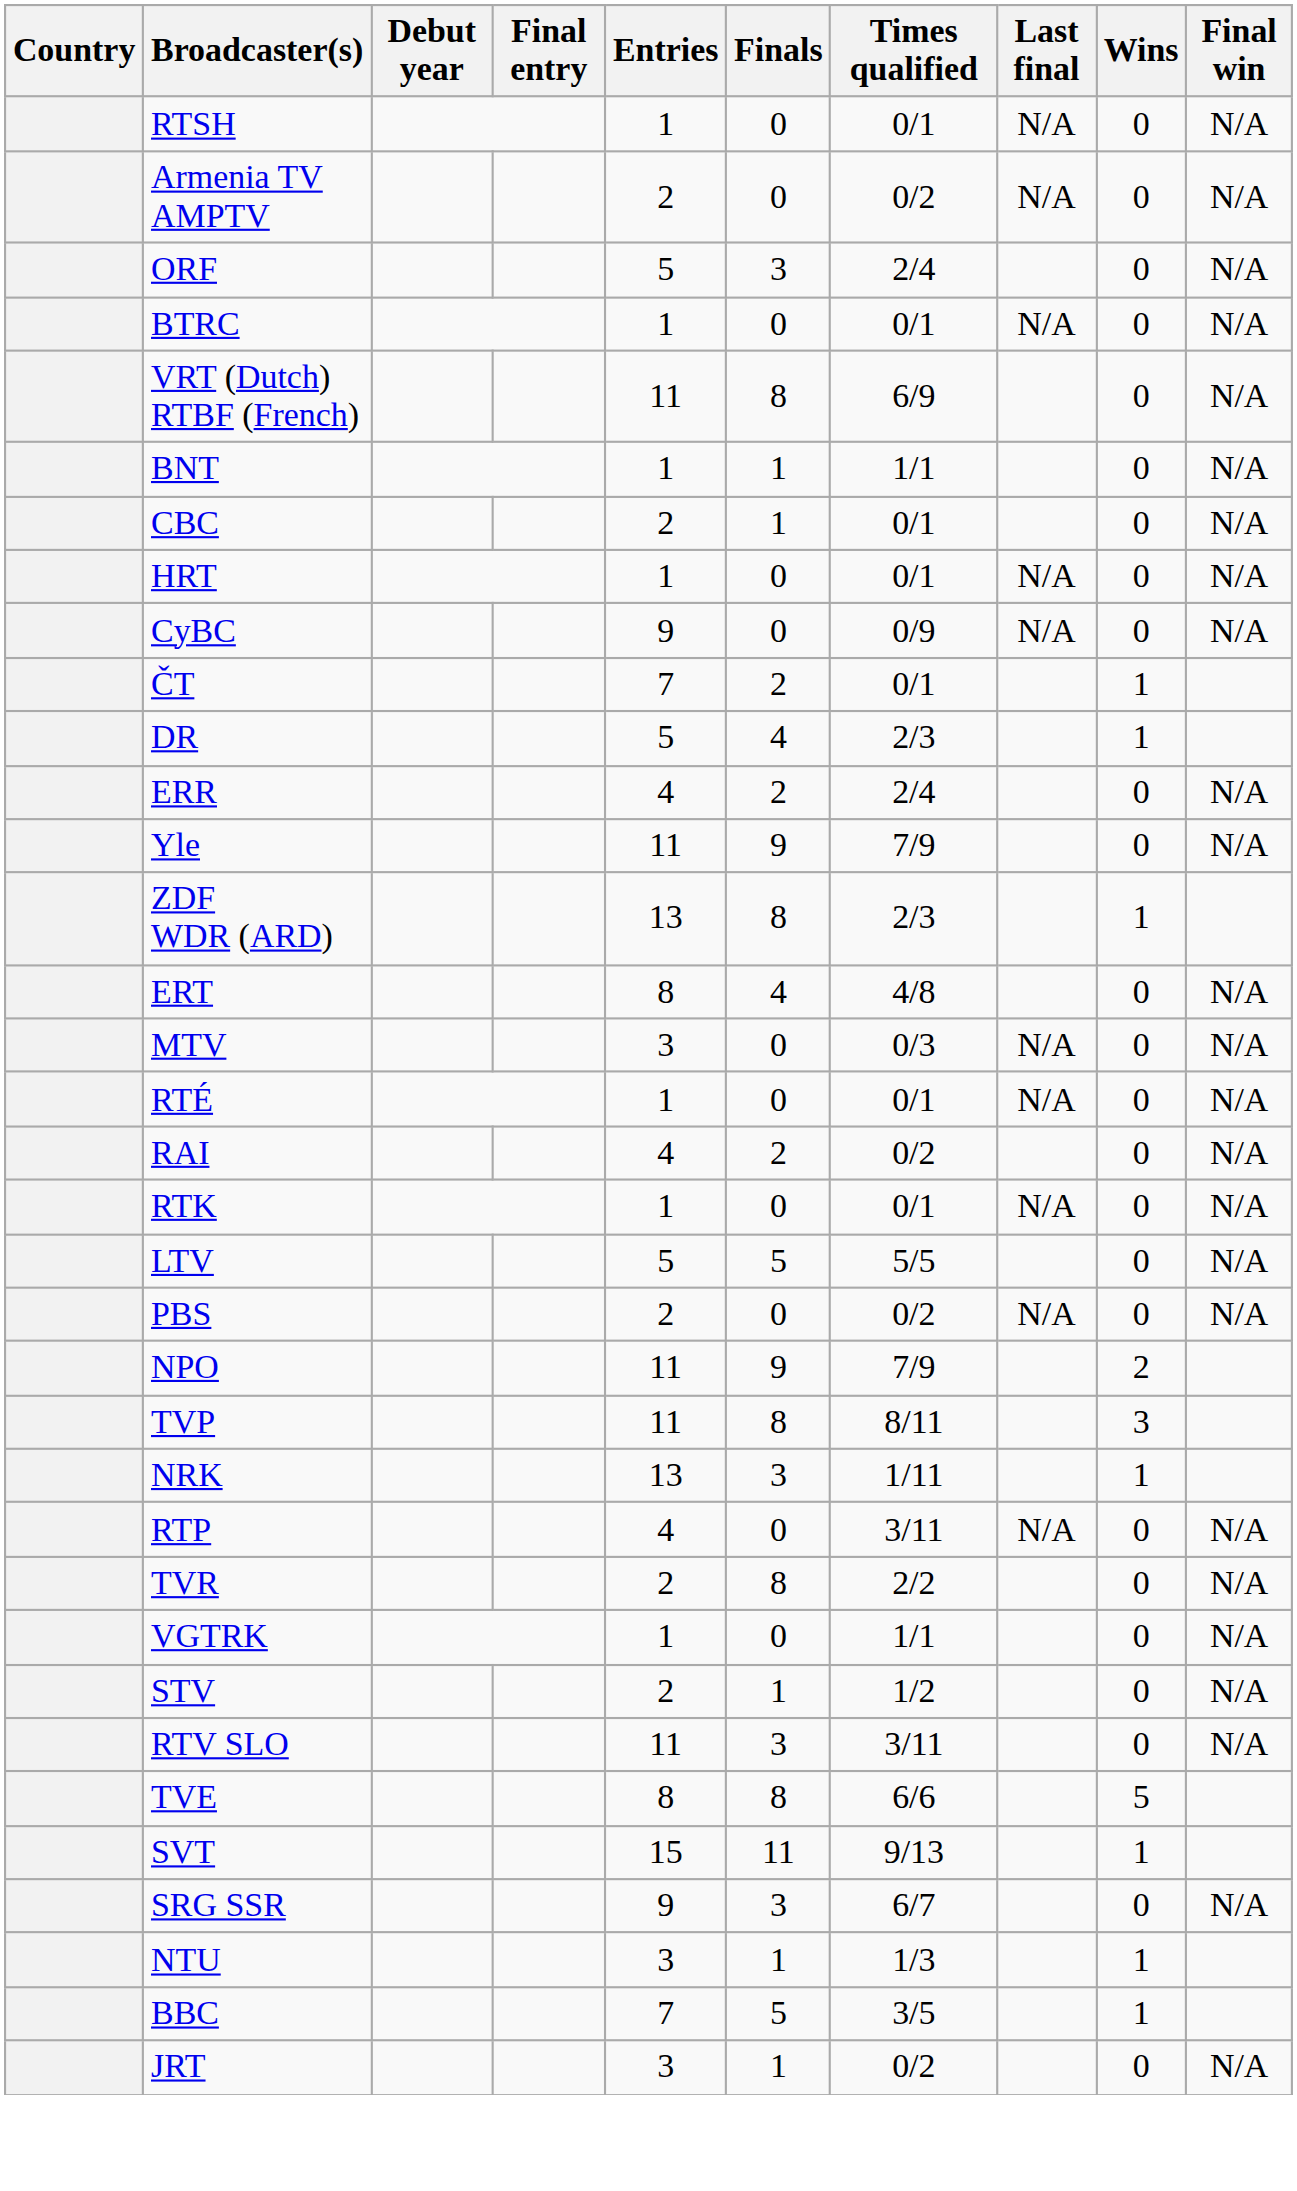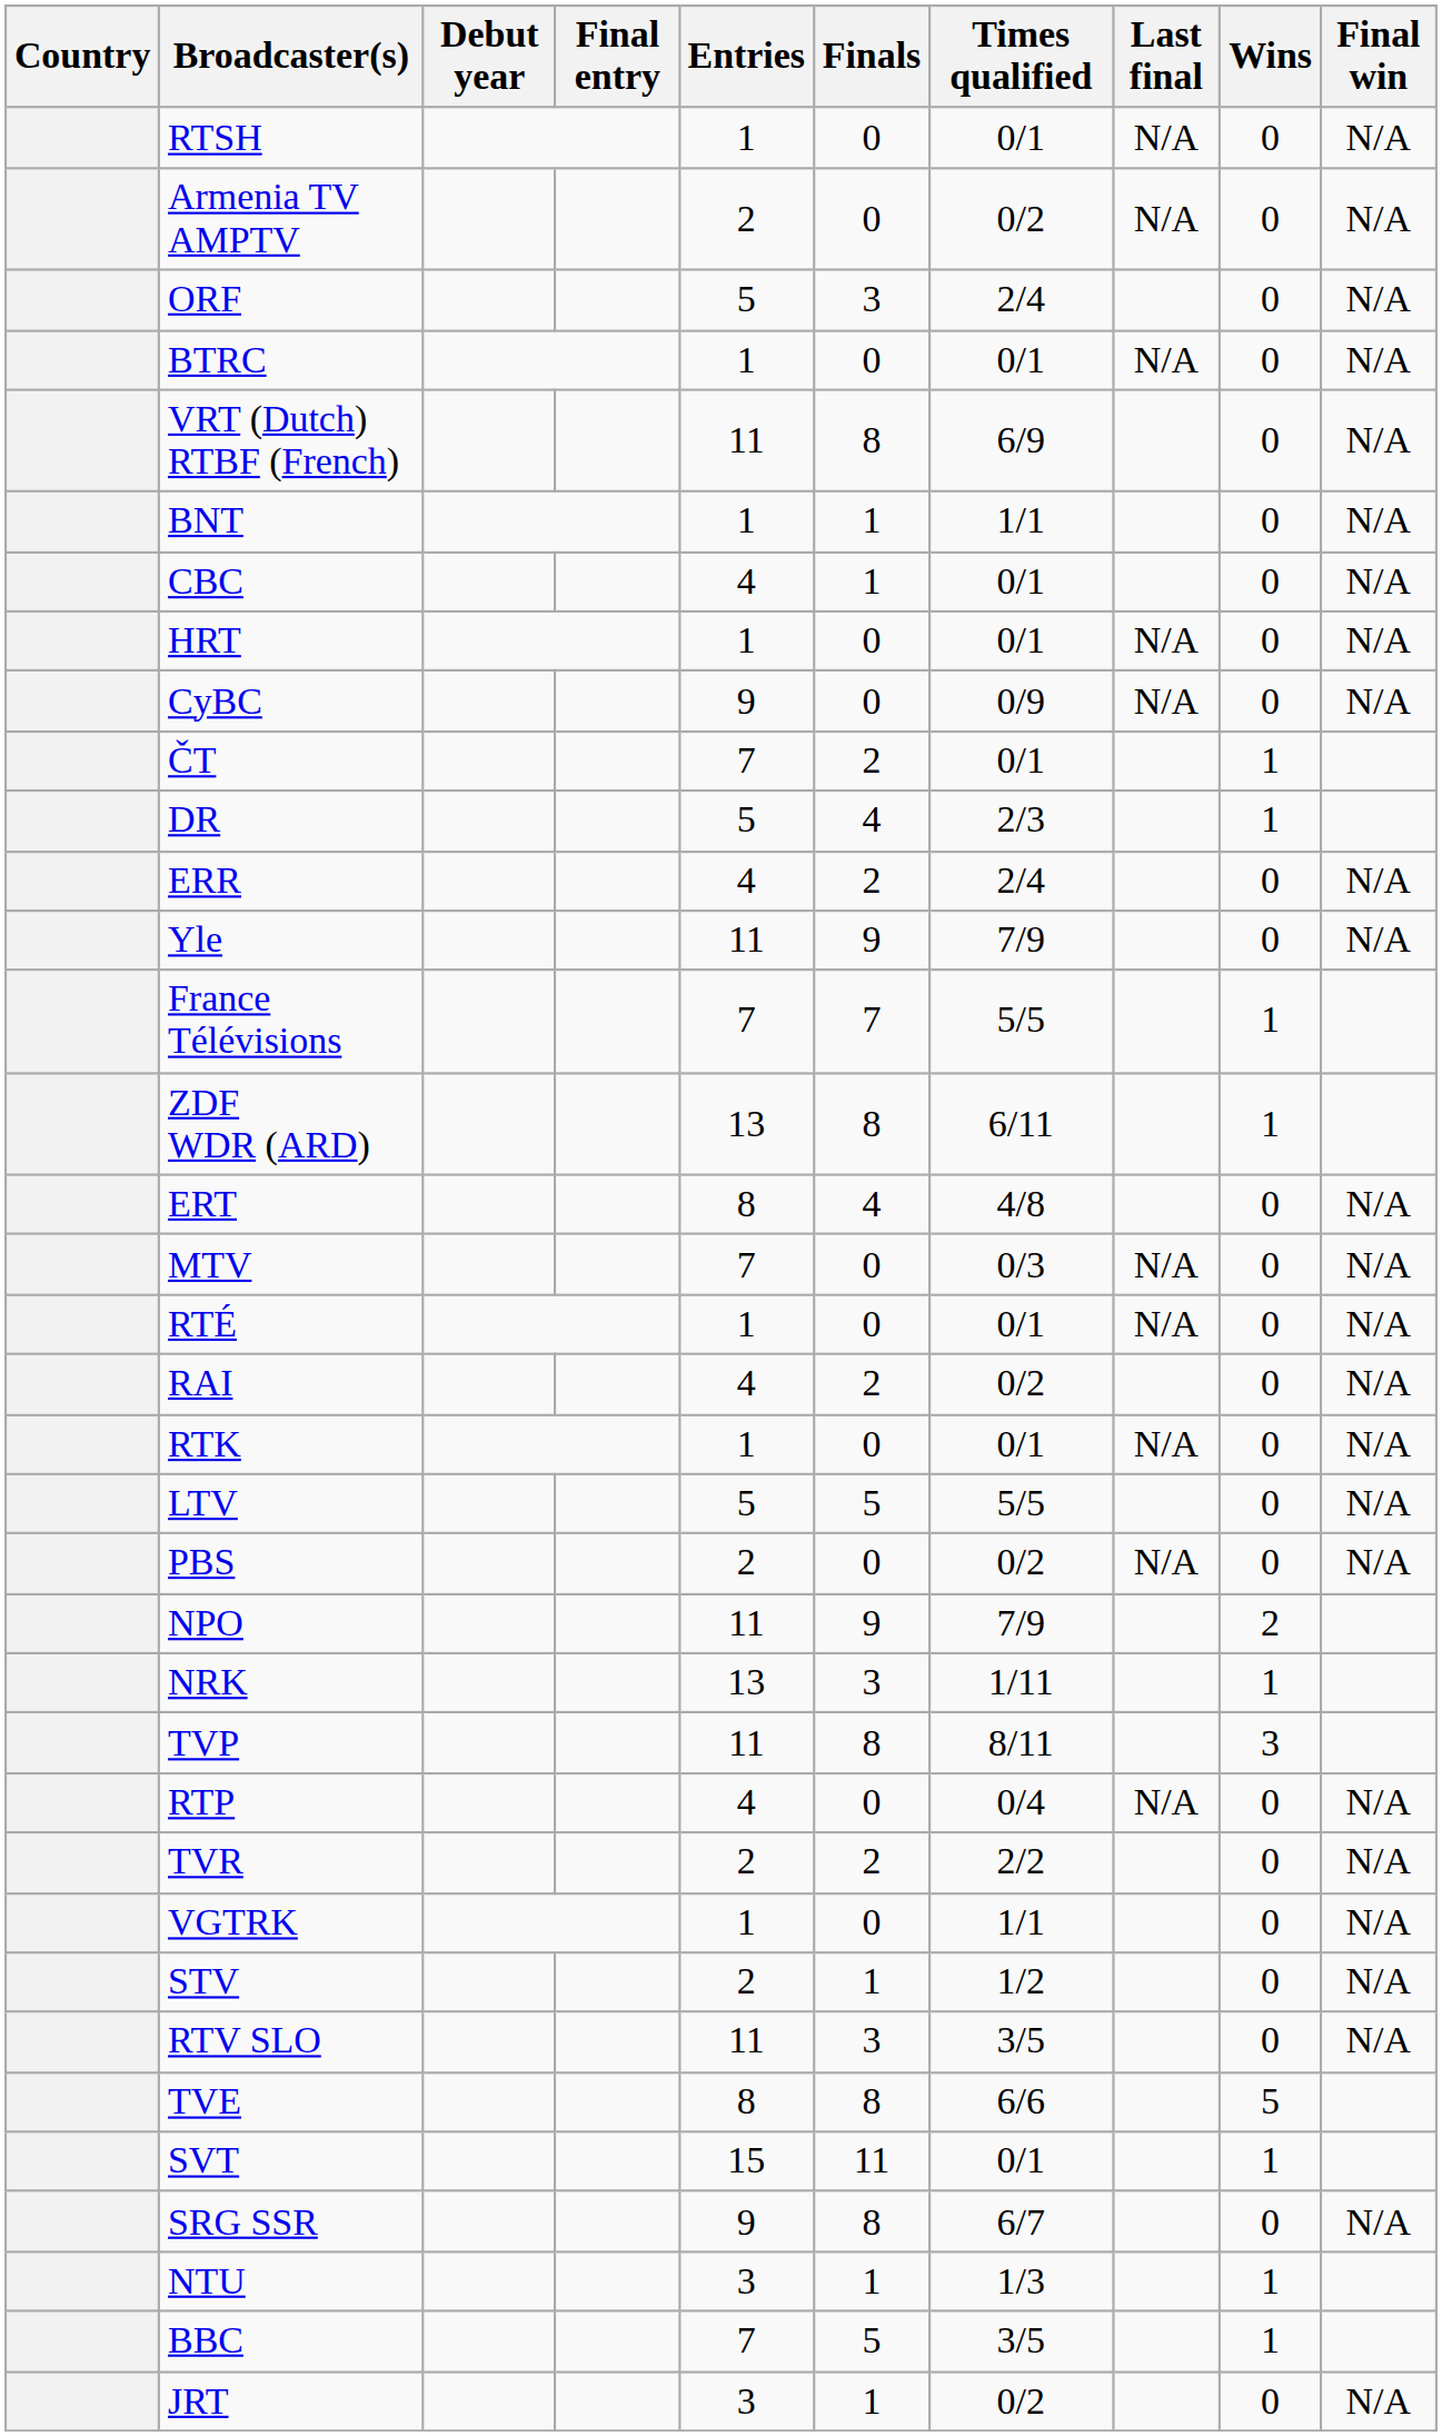 <table class="wikitable sortable plainrowheaders">
 <tr style="background:#efefef">
 <th>Country</th>
 <th>Broadcaster(s)</th>
 <th>Debut year</th>
 <th>Final entry</th>
 <th>Entries </th>
 <th>Finals</th>
 <th>Times qualified</th>
 <th>Last final</th>
 <th>Wins</th>
 <th>Final win</th>
 </tr>
 <tr>
 <th scope="row"></th>
 <td><a href='#'>RTSH</a></td>
 <td colspan="2" style="text-align:center;"></td>
 <td style="text-align:center;">1</td>
 <td style="text-align:center;">0</td>
 <td style="text-align:center;">0/1</td>
 <td style="text-align:center;">N/A</td>
 <td style="text-align:center;">0</td>
 <td style="text-align:center;">N/A</td>
 </tr>
 <tr>
 <th scope="row"></th>
 <td><a href='#'>Armenia TV</a> <br><a href='#'>AMPTV</a> </td>
 <td style="text-align:center;"></td>
 <td style="text-align:center;"></td>
 <td style="text-align:center;">2</td>
 <td style="text-align:center;">0</td>
 <td style="text-align:center;">0/2</td>
 <td style="text-align:center;">N/A</td>
 <td style="text-align:center;">0</td>
 <td style="text-align:center;">N/A</td>
 </tr>
 <tr>
 <th scope="row"></th>
 <td><a href='#'>ORF</a></td>
 <td style="text-align:center;"></td>
 <td style="text-align:center;"></td>
 <td style="text-align:center;">5</td>
 <td style="text-align:center;">3</td>
 <td style="text-align:center;">2/4</td>
 <td style="text-align:center;"></td>
 <td style="text-align:center;">0</td>
 <td style="text-align:center;">N/A</td>
 </tr>
 <tr>
 <th scope="row"></th>
 <td><a href='#'>BTRC</a></td>
 <td colspan="2" style="text-align:center;"></td>
 <td style="text-align:center;">1</td>
 <td style="text-align:center;">0</td>
 <td style="text-align:center;">0/1</td>
 <td style="text-align:center;">N/A</td>
 <td style="text-align:center;">0</td>
 <td style="text-align:center;">N/A</td>
 </tr>
 <tr>
 <th scope="row"></th>
 <td><a href='#'>VRT</a> (<a href='#'>Dutch</a>)<br><a href='#'>RTBF</a> (<a href='#'>French</a>)</td>
 <td style="text-align:center;"></td>
 <td style="text-align:center;"></td>
 <td style="text-align:center;">11</td>
 <td style="text-align:center;">8</td>
 <td style="text-align:center;">6/9</td>
 <td style="text-align:center;"></td>
 <td style="text-align:center;">0</td>
 <td style="text-align:center;">N/A</td>
 </tr>
 <tr>
 <th scope="row"></th>
 <td><a href='#'>BNT</a></td>
 <td colspan="2" style="text-align:center;"></td>
 <td style="text-align:center;">1</td>
 <td style="text-align:center;">1</td>
 <td style="text-align:center;">1/1</td>
 <td style="text-align:center;"></td>
 <td style="text-align:center;">0</td>
 <td style="text-align:center;">N/A</td>
 </tr>
 <tr>
 <th scope="row"></th>
 <td><a href='#'>CBC</a></td>
 <td style="text-align:center;"></td>
 <td style="text-align:center;"></td>
-<td style="text-align:center;">2</td>
+<td style="text-align:center;">4</td>
 <td style="text-align:center;">1</td>
 <td style="text-align:center;">0/1</td>
 <td style="text-align:center;"></td>
 <td style="text-align:center;">0</td>
 <td style="text-align:center;">N/A</td>
 </tr>
 <tr>
 <th scope="row"></th>
 <td><a href='#'>HRT</a></td>
 <td colspan="2" style="text-align:center;"></td>
 <td style="text-align:center;">1</td>
 <td style="text-align:center;">0</td>
 <td style="text-align:center;">0/1</td>
 <td style="text-align:center;">N/A</td>
 <td style="text-align:center;">0</td>
 <td style="text-align:center;">N/A</td>
 </tr>
 <tr>
 <th scope="row"></th>
 <td><a href='#'>CyBC</a></td>
 <td style="text-align:center;"></td>
 <td style="text-align:center;"></td>
 <td style="text-align:center;">9</td>
 <td style="text-align:center;">0</td>
 <td style="text-align:center;">0/9</td>
 <td style="text-align:center;">N/A</td>
 <td style="text-align:center;">0</td>
 <td style="text-align:center;">N/A</td>
 </tr>
 <tr>
 <th scope="row"></th>
 <td><a href='#'>ČT</a></td>
 <td style="text-align:center;"></td>
 <td style="text-align:center;"></td>
 <td style="text-align:center;">7</td>
 <td style="text-align:center;">2</td>
 <td style="text-align:center;">0/1</td>
 <td style="text-align:center;"></td>
 <td style="text-align:center;">1</td>
 <td style="text-align:center;"></td>
 </tr>
 <tr>
 <th scope="row"></th>
 <td><a href='#'>DR</a></td>
 <td style="text-align:center;"></td>
 <td style="text-align:center;"></td>
 <td style="text-align:center;">5</td>
 <td style="text-align:center;">4</td>
 <td style="text-align:center;">2/3</td>
 <td style="text-align:center;"></td>
 <td style="text-align:center;">1</td>
 <td style="text-align:center;"></td>
 </tr>
 <tr>
 <th scope="row"></th>
 <td><a href='#'>ERR</a></td>
 <td style="text-align:center;"></td>
 <td style="text-align:center;"></td>
 <td style="text-align:center;">4</td>
 <td style="text-align:center;">2</td>
 <td style="text-align:center;">2/4</td>
 <td style="text-align:center;"></td>
 <td style="text-align:center;">0</td>
 <td style="text-align:center;">N/A</td>
 </tr>
 <tr>
 <th scope="row"></th>
 <td><a href='#'>Yle</a></td>
 <td style="text-align:center;"></td>
 <td style="text-align:center;"></td>
 <td style="text-align:center;">11</td>
 <td style="text-align:center;">9</td>
 <td style="text-align:center;">7/9</td>
 <td style="text-align:center;"></td>
 <td style="text-align:center;">0</td>
 <td style="text-align:center;">N/A</td>
 </tr>
 <tr>
 <th scope="row"></th>
+<td><a href='#'>France Télévisions</a></td>
+<td style="text-align:center;"></td>
+<td style="text-align:center;"></td>
+<td style="text-align:center;">7</td>
+<td style="text-align:center;">7</td>
+<td style="text-align:center;">5/5</td>
+<td style="text-align:center;"></td>
+<td style="text-align:center;">1</td>
+<td style="text-align:center;"></td>
+</tr>
+<tr>
+<th scope="row"></th>
 <td><a href='#'>ZDF</a> <br><a href='#'>WDR</a> (<a href='#'>ARD</a>) </td>
 <td style="text-align:center;"></td>
 <td style="text-align:center;"></td>
 <td style="text-align:center;">13</td>
 <td style="text-align:center;">8</td>
-<td style="text-align:center;">2/3</td>
+<td style="text-align:center;">6/11</td>
 <td style="text-align:center;"></td>
 <td style="text-align:center;">1</td>
 <td style="text-align:center;"></td>
 </tr>
 <tr>
 <th scope="row"></th>
 <td><a href='#'>ERT</a></td>
 <td style="text-align:center;"></td>
 <td style="text-align:center;"></td>
 <td style="text-align:center;">8</td>
 <td style="text-align:center;">4</td>
 <td style="text-align:center;">4/8</td>
 <td style="text-align:center;"></td>
 <td style="text-align:center;">0</td>
 <td style="text-align:center;">N/A</td>
 </tr>
 <tr>
 <th scope="row"></th>
 <td><a href='#'>MTV</a></td>
 <td style="text-align:center;"></td>
 <td style="text-align:center;"></td>
-<td style="text-align:center;">3</td>
+<td style="text-align:center;">7</td>
 <td style="text-align:center;">0</td>
 <td style="text-align:center;">0/3</td>
 <td style="text-align:center;">N/A</td>
 <td style="text-align:center;">0</td>
 <td style="text-align:center;">N/A</td>
 </tr>
 <tr>
 <th scope="row"></th>
 <td><a href='#'>RTÉ</a></td>
 <td colspan="2" style="text-align:center;"></td>
 <td style="text-align:center;">1</td>
 <td style="text-align:center;">0</td>
 <td style="text-align:center;">0/1</td>
 <td style="text-align:center;">N/A</td>
 <td style="text-align:center;">0</td>
 <td style="text-align:center;">N/A</td>
 </tr>
 <tr>
 <th scope="row"></th>
 <td><a href='#'>RAI</a></td>
 <td style="text-align:center;"></td>
 <td style="text-align:center;"></td>
 <td style="text-align:center;">4</td>
 <td style="text-align:center;">2</td>
 <td style="text-align:center;">0/2</td>
 <td style="text-align:center;"></td>
 <td style="text-align:center;">0</td>
 <td style="text-align:center;">N/A</td>
 </tr>
 <tr>
 <th scope="row"></th>
 <td><a href='#'>RTK</a></td>
 <td colspan="2" style="text-align:center;"></td>
 <td style="text-align:center;">1</td>
 <td style="text-align:center;">0</td>
 <td style="text-align:center;">0/1</td>
 <td style="text-align:center;">N/A</td>
 <td style="text-align:center;">0</td>
 <td style="text-align:center;">N/A</td>
 </tr>
 <tr>
 <th scope="row"></th>
 <td><a href='#'>LTV</a></td>
 <td style="text-align:center;"></td>
 <td style="text-align:center;"></td>
 <td style="text-align:center;">5</td>
 <td style="text-align:center;">5</td>
 <td style="text-align:center;">5/5</td>
 <td style="text-align:center;"></td>
 <td style="text-align:center;">0</td>
 <td style="text-align:center;">N/A</td>
 </tr>
 <tr>
 <th scope="row"></th>
 <td><a href='#'>PBS</a></td>
 <td style="text-align:center;"></td>
 <td style="text-align:center;"></td>
 <td style="text-align:center;">2</td>
 <td style="text-align:center;">0</td>
 <td style="text-align:center;">0/2</td>
 <td style="text-align:center;">N/A</td>
 <td style="text-align:center;">0</td>
 <td style="text-align:center;">N/A</td>
 </tr>
 <tr>
 <th scope="row"></th>
 <td><a href='#'>NPO</a></td>
 <td style="text-align:center;"></td>
 <td style="text-align:center;"></td>
 <td style="text-align:center;">11</td>
 <td style="text-align:center;">9</td>
 <td style="text-align:center;">7/9</td>
 <td style="text-align:center;"></td>
 <td style="text-align:center;">2</td>
 <td style="text-align:center;"></td>
 </tr>
 <tr>
 <th scope="row"></th>
+<td><a href='#'>NRK</a></td>
+<td style="text-align:center;"></td>
+<td style="text-align:center;"></td>
+<td style="text-align:center;">13</td>
+<td style="text-align:center;">3</td>
+<td style="text-align:center;">1/11</td>
+<td style="text-align:center;"></td>
+<td style="text-align:center;">1</td>
+<td style="text-align:center;"></td>
+</tr>
+<tr>
+<th scope="row"></th>
 <td><a href='#'>TVP</a></td>
 <td style="text-align:center;"></td>
 <td style="text-align:center;"></td>
 <td style="text-align:center;">11</td>
 <td style="text-align:center;">8</td>
 <td style="text-align:center;">8/11</td>
 <td style="text-align:center;"></td>
 <td style="text-align:center;">3</td>
 <td style="text-align:center;"></td>
 </tr>
 <tr>
 <th scope="row"></th>
-<td><a href='#'>NRK</a></td>
-<td style="text-align:center;"></td>
-<td style="text-align:center;"></td>
-<td style="text-align:center;">13</td>
-<td style="text-align:center;">3</td>
-<td style="text-align:center;">1/11</td>
-<td style="text-align:center;"></td>
-<td style="text-align:center;">1</td>
-<td style="text-align:center;"></td>
-</tr>
-<tr>
-<th scope="row"></th>
 <td><a href='#'>RTP</a></td>
 <td style="text-align:center;"></td>
 <td style="text-align:center;"></td>
 <td style="text-align:center;">4</td>
 <td style="text-align:center;">0</td>
-<td style="text-align:center;">3/11</td>
+<td style="text-align:center;">0/4</td>
 <td style="text-align:center;">N/A</td>
 <td style="text-align:center;">0</td>
 <td style="text-align:center;">N/A</td>
 </tr>
 <tr>
 <th scope="row"></th>
 <td><a href='#'>TVR</a></td>
 <td style="text-align:center;"></td>
 <td style="text-align:center;"></td>
 <td style="text-align:center;">2</td>
-<td style="text-align:center;">8</td>
+<td style="text-align:center;">2</td>
 <td style="text-align:center;">2/2</td>
 <td style="text-align:center;"></td>
 <td style="text-align:center;">0</td>
 <td style="text-align:center;">N/A</td>
 </tr>
 <tr>
 <th scope="row"></th>
 <td><a href='#'>VGTRK</a></td>
 <td colspan="2" style="text-align:center;"></td>
 <td style="text-align:center;">1</td>
 <td style="text-align:center;">0</td>
 <td style="text-align:center;">1/1</td>
 <td style="text-align:center;"></td>
 <td style="text-align:center;">0</td>
 <td style="text-align:center;">N/A</td>
 </tr>
 <tr>
 <th scope="row"></th>
 <td><a href='#'>STV</a></td>
 <td style="text-align:center;"></td>
 <td style="text-align:center;"></td>
 <td style="text-align:center;">2</td>
 <td style="text-align:center;">1</td>
 <td style="text-align:center;">1/2</td>
 <td style="text-align:center;"></td>
 <td style="text-align:center;">0</td>
 <td style="text-align:center;">N/A</td>
 </tr>
 <tr>
 <th scope="row"></th>
 <td><a href='#'>RTV SLO</a></td>
 <td style="text-align:center;"></td>
 <td style="text-align:center;"></td>
 <td style="text-align:center;">11</td>
 <td style="text-align:center;">3</td>
-<td style="text-align:center;">3/11</td>
+<td style="text-align:center;">3/5</td>
 <td style="text-align:center;"></td>
 <td style="text-align:center;">0</td>
 <td style="text-align:center;">N/A</td>
 </tr>
 <tr>
 <th scope="row"></th>
 <td><a href='#'>TVE</a></td>
 <td style="text-align:center;"></td>
 <td style="text-align:center;"></td>
 <td style="text-align:center;">8</td>
 <td style="text-align:center;">8</td>
 <td style="text-align:center;">6/6</td>
 <td style="text-align:center;"></td>
 <td style="text-align:center;">5</td>
 <td style="text-align:center;"></td>
 </tr>
 <tr>
 <th scope="row"></th>
 <td><a href='#'>SVT</a></td>
 <td style="text-align:center;"></td>
 <td style="text-align:center;"></td>
 <td style="text-align:center;">15</td>
 <td style="text-align:center;">11</td>
-<td style="text-align:center;">9/13</td>
+<td style="text-align:center;">0/1</td>
 <td style="text-align:center;"></td>
 <td style="text-align:center;">1</td>
 <td style="text-align:center;"></td>
 </tr>
 <tr>
 <th scope="row"></th>
 <td><a href='#'>SRG SSR</a></td>
 <td style="text-align:center;"></td>
 <td style="text-align:center;"></td>
 <td style="text-align:center;">9</td>
-<td style="text-align:center;">3</td>
+<td style="text-align:center;">8</td>
 <td style="text-align:center;">6/7</td>
 <td style="text-align:center;"></td>
 <td style="text-align:center;">0</td>
 <td style="text-align:center;">N/A</td>
 </tr>
 <tr>
 <th scope="row"></th>
 <td><a href='#'>NTU</a></td>
 <td style="text-align:center;"></td>
 <td style="text-align:center;"></td>
 <td style="text-align:center;">3</td>
 <td style="text-align:center;">1</td>
 <td style="text-align:center;">1/3</td>
 <td style="text-align:center;"></td>
 <td style="text-align:center;">1</td>
 <td style="text-align:center;"></td>
 </tr>
 <tr>
 <th scope="row"></th>
 <td><a href='#'>BBC</a></td>
 <td style="text-align:center;"></td>
 <td style="text-align:center;"></td>
 <td style="text-align:center;">7</td>
 <td style="text-align:center;">5</td>
 <td style="text-align:center;">3/5</td>
 <td style="text-align:center;"></td>
 <td style="text-align:center;">1</td>
 <td style="text-align:center;"></td>
 </tr>
 <tr>
 <th scope="row"></th>
 <td><a href='#'>JRT</a></td>
 <td style="text-align:center;"></td>
 <td style="text-align:center;"></td>
 <td style="text-align:center;">3</td>
 <td style="text-align:center;">1</td>
 <td style="text-align:center;">0/2</td>
 <td style="text-align:center;"></td>
 <td style="text-align:center;">0</td>
 <td style="text-align:center;">N/A</td>
 </tr>
 <tr>
 </tr>
 </table>
